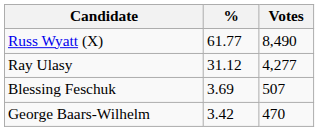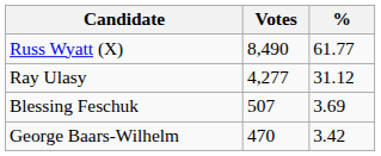 <table class="wikitable sortable">
 <tr>
 <th bgcolor="#DDDDFF" width="200px">Candidate</th>
+<th bgcolor="#DDDDFF" width="50px">Votes</th>
 <th bgcolor="#DDDDFF" width="50px">%</th>
-<th bgcolor="#DDDDFF" width="50px">Votes</th>
 </tr>
 <tr>
 <td><a href='#'>Russ Wyatt</a> (X)</td>
+<td>8,490</td>
 <td>61.77</td>
-<td>8,490</td>
 </tr>
 <tr>
 <td>Ray Ulasy</td>
+<td>4,277</td>
 <td>31.12</td>
-<td>4,277</td>
 </tr>
 <tr>
 <td>Blessing Feschuk</td>
+<td>507</td>
 <td>3.69</td>
-<td>507</td>
 </tr>
 <tr>
 <td>George Baars-Wilhelm</td>
+<td>470</td>
 <td>3.42</td>
-<td>470</td>
 </tr>
 </table>
